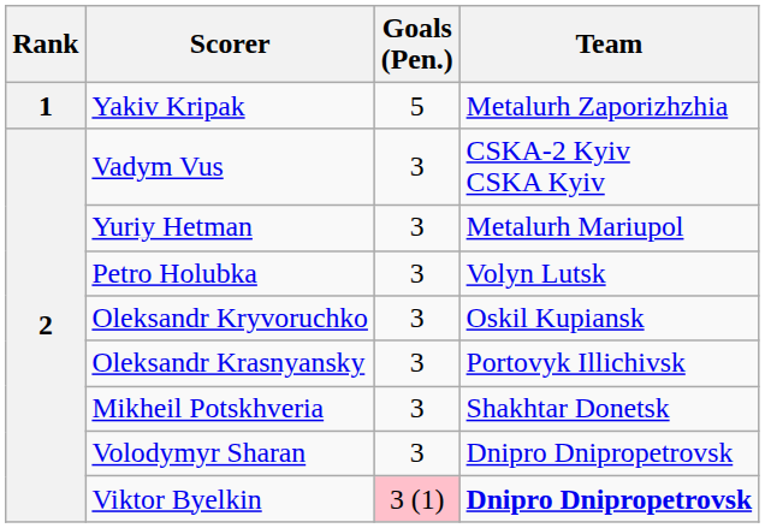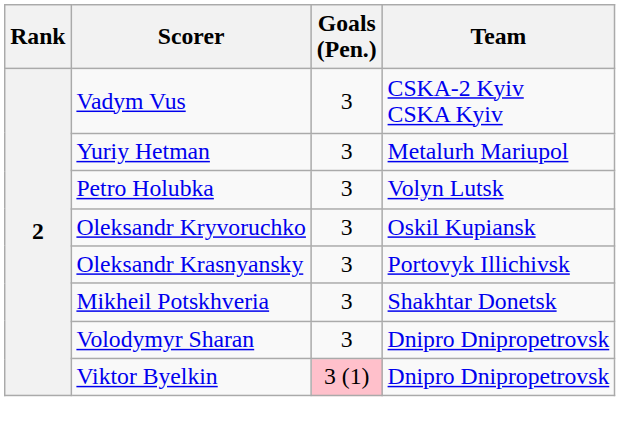 <table class="wikitable">
 <tr>
 <th>Rank</th>
 <th>Scorer</th>
 <th>Goals<br>(Pen.)</th>
 <th>Team</th>
-</tr>
-<tr>
-<th>1</th>
-<td> <a href='#'>Yakiv Kripak</a></td>
-<td align="center">5</td>
-<td><a href='#'>Metalurh Zaporizhzhia</a></td>
 </tr>
 <tr>
 <th align="center" rowspan=8>2</th>
 <td> <a href='#'>Vadym Vus</a></td>
 <td align="center">3</td>
 <td><a href='#'>CSKA-2 Kyiv</a><br><a href='#'>CSKA Kyiv</a></td>
 </tr>
 <tr>
 <td> <a href='#'>Yuriy Hetman</a></td>
 <td align="center">3</td>
 <td><a href='#'>Metalurh Mariupol</a></td>
 </tr>
 <tr>
 <td> <a href='#'>Petro Holubka</a></td>
 <td align="center">3</td>
 <td><a href='#'>Volyn Lutsk</a></td>
 </tr>
 <tr>
 <td> <a href='#'>Oleksandr Kryvoruchko</a></td>
 <td align="center">3</td>
 <td><a href='#'>Oskil Kupiansk</a></td>
 </tr>
 <tr>
 <td> <a href='#'>Oleksandr Krasnyansky</a></td>
 <td align="center">3</td>
 <td><a href='#'>Portovyk Illichivsk</a></td>
 </tr>
 <tr>
 <td> <a href='#'>Mikheil Potskhveria</a></td>
 <td align="center">3</td>
 <td><a href='#'>Shakhtar Donetsk</a></td>
 </tr>
 <tr>
 <td> <a href='#'>Volodymyr Sharan</a></td>
 <td align="center">3</td>
 <td><a href='#'>Dnipro Dnipropetrovsk</a></td>
 </tr>
 <tr>
 <td> <a href='#'>Viktor Byelkin</a></td>
 <td align="center" style="background: pink;">3 (1)</td>
-<td><strong><a href='#'>Dnipro Dnipropetrovsk</a></strong></td>
+<td><a href='#'>Dnipro Dnipropetrovsk</a></td>
 </tr>
 </table>
